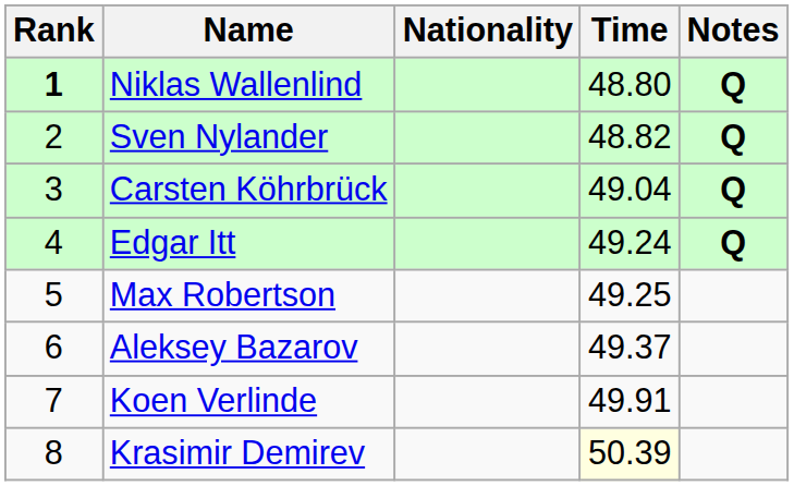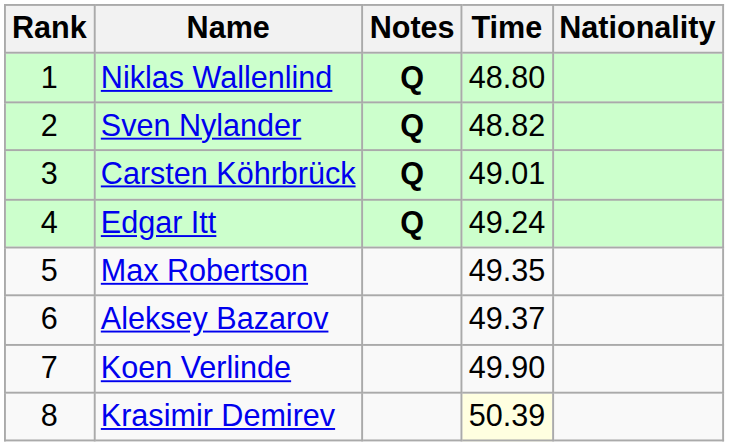 <table class="wikitable sortable" style="text-align:center">
 <tr>
 <th>Rank</th>
 <th>Name</th>
+<th>Notes</th>
+<th>Time</th>
 <th>Nationality</th>
-<th>Time</th>
-<th>Notes</th>
 </tr>
 <tr bgcolor=ccffcc>
-<td><strong>1</strong></td>
+<td>1</td>
 <td align=left><a href='#'>Niklas Wallenlind</a></td>
+<td><strong>Q</strong></td>
+<td>48.80</td>
 <td align=left></td>
-<td>48.80</td>
-<td><strong>Q</strong></td>
 </tr>
 <tr bgcolor=ccffcc>
 <td>2</td>
 <td align=left><a href='#'>Sven Nylander</a></td>
+<td><strong>Q</strong></td>
+<td>48.82</td>
 <td align=left></td>
-<td>48.82</td>
-<td><strong>Q</strong></td>
 </tr>
 <tr bgcolor=ccffcc>
 <td>3</td>
 <td align=left><a href='#'>Carsten Köhrbrück</a></td>
+<td><strong>Q</strong></td>
+<td>49.01</td>
 <td align=left></td>
-<td>49.04</td>
-<td><strong>Q</strong></td>
 </tr>
 <tr bgcolor=ccffcc>
 <td>4</td>
 <td align=left><a href='#'>Edgar Itt</a></td>
+<td><strong>Q</strong></td>
+<td>49.24</td>
 <td align=left></td>
-<td>49.24</td>
-<td><strong>Q</strong></td>
 </tr>
 <tr>
 <td>5</td>
 <td align=left><a href='#'>Max Robertson</a></td>
+<td></td>
+<td>49.35</td>
 <td align=left></td>
-<td>49.25</td>
-<td></td>
 </tr>
 <tr>
 <td>6</td>
 <td align=left><a href='#'>Aleksey Bazarov</a></td>
+<td></td>
+<td>49.37</td>
 <td align=left></td>
-<td>49.37</td>
-<td></td>
 </tr>
 <tr>
 <td>7</td>
 <td align=left><a href='#'>Koen Verlinde</a></td>
+<td></td>
+<td>49.90</td>
 <td align=left></td>
-<td>49.91</td>
-<td></td>
 </tr>
 <tr>
 <td>8</td>
 <td align=left><a href='#'>Krasimir Demirev</a></td>
+<td></td>
+<td style="background: lightyellow;">50.39</td>
 <td align=left></td>
-<td style="background: lightyellow;">50.39</td>
-<td></td>
 </tr>
 </table>
